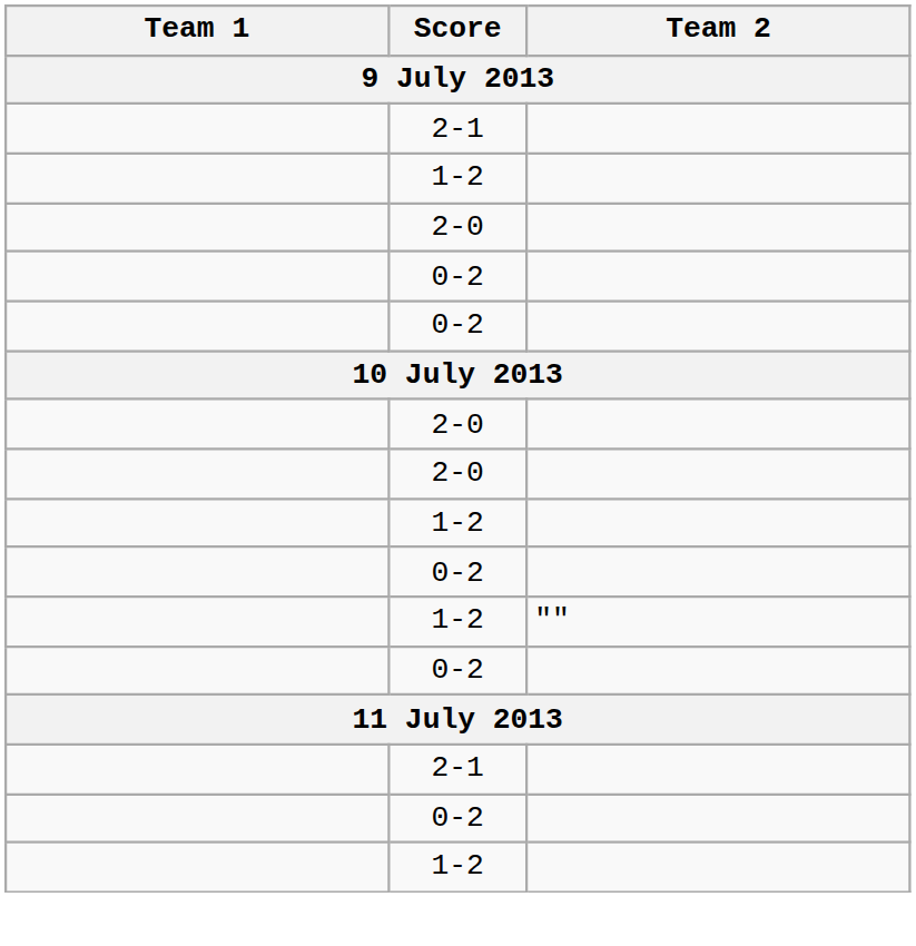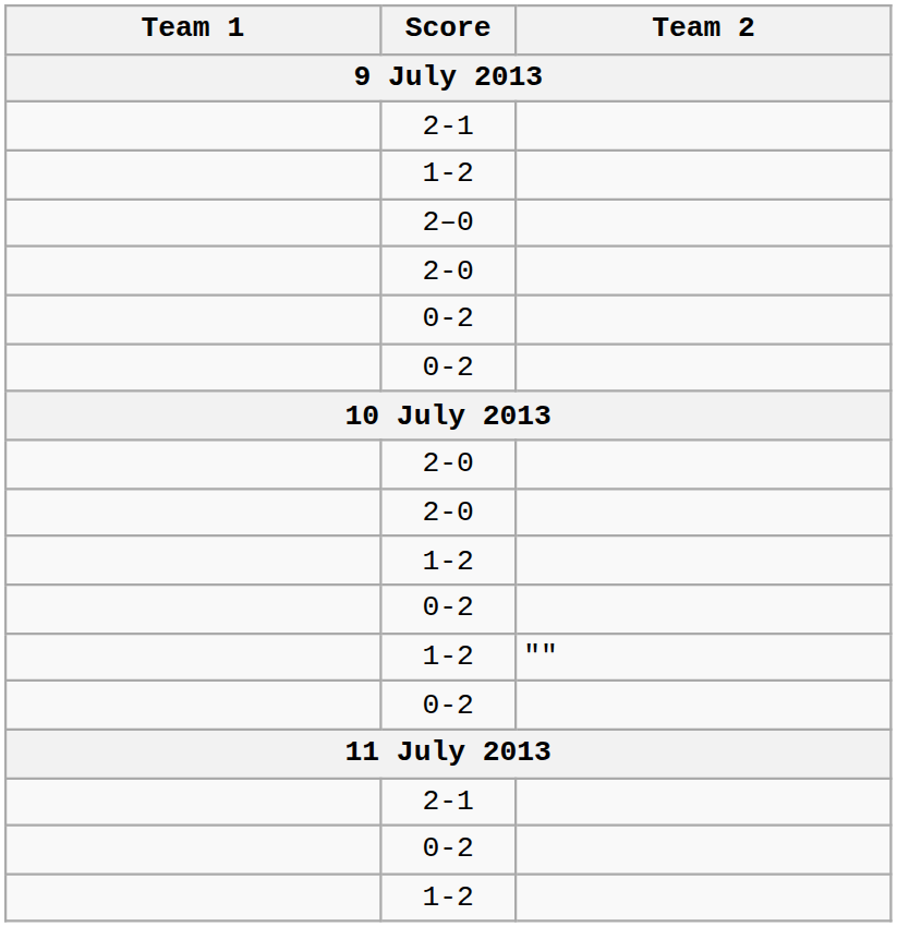 <table class="wikitable" style="text-align: center; font-size:90% ">
 <tr>
 <th align="right" width="147">Team 1</th>
 <th width="50">Score</th>
 <th align="left" width="147">Team 2</th>
 </tr>
 <tr>
 <th colspan=3>9 July 2013</th>
 </tr>
 <tr>
 <td align=right><strong></strong></td>
 <td align=center>2-1</td>
 <td align=left></td>
 </tr>
 <tr>
 <td align=right></td>
 <td align=center>1-2</td>
 <td align=left><strong></strong></td>
+</tr>
+<tr>
+<td align=right><strong></strong></td>
+<td align=center>2–0</td>
+<td align=left></td>
 </tr>
 <tr>
 <td align=right><strong></strong></td>
 <td align=center>2-0</td>
 <td align=left></td>
 </tr>
 <tr>
 <td align=right></td>
 <td align=center>0-2</td>
 <td align=left><strong></strong></td>
 </tr>
 <tr>
 <td align=right></td>
 <td align=center>0-2</td>
 <td align=left><strong></strong></td>
 </tr>
 <tr>
 <th colspan=3>10 July 2013</th>
 </tr>
 <tr>
 <td align=right><strong></strong></td>
 <td align=center>2-0</td>
 <td align=left></td>
 </tr>
 <tr>
 <td align=right><strong></strong></td>
 <td align=center>2-0</td>
 <td align=left></td>
 </tr>
 <tr>
 <td align=right></td>
 <td align=center>1-2</td>
 <td align=left><strong></strong></td>
 </tr>
 <tr>
 <td align=right></td>
 <td align=center>0-2</td>
 <td align=left><strong></strong></td>
 </tr>
 <tr>
 <td align=right></td>
 <td align=center>1-2</td>
 <td align=left>""</td>
 </tr>
 <tr>
 <td align=right></td>
 <td align=center>0-2</td>
 <td align=left><strong></strong></td>
 </tr>
 <tr>
 <th colspan=3>11 July 2013</th>
 </tr>
 <tr>
 <td align=right><strong></strong></td>
 <td align=center>2-1</td>
 <td align=left></td>
 </tr>
 <tr>
 <td align=right></td>
 <td align=center>0-2</td>
 <td align=left><strong></strong></td>
 </tr>
 <tr>
 <td align=right></td>
 <td align=center>1-2</td>
 <td align=left><strong></strong></td>
 </tr>
 </table>
